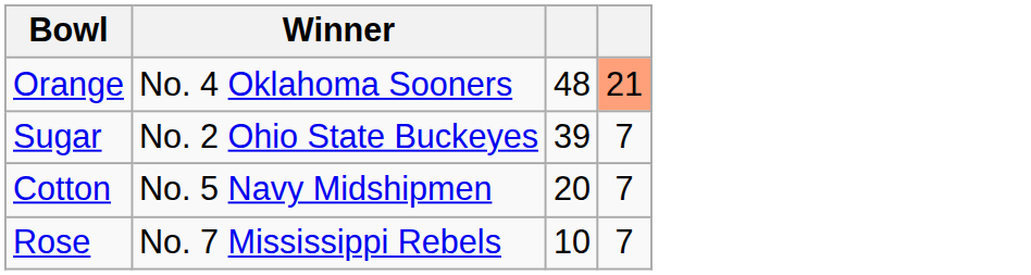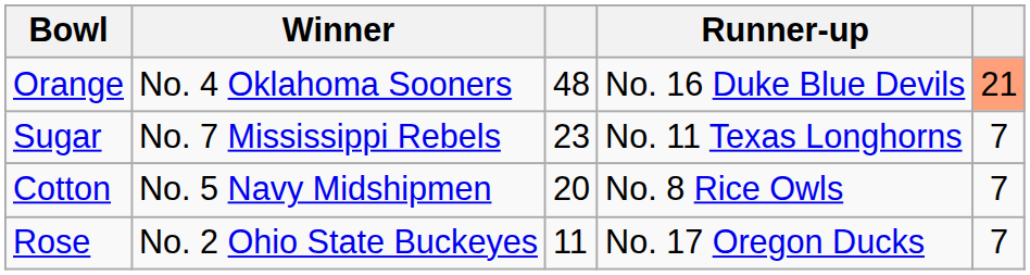 <table class="wikitable">
 <tr>
 <th>Bowl</th>
 <th>Winner</th>
 <th></th>
+<th>Runner-up</th>
 <th></th>
 </tr>
 <tr>
 <td><a href='#'>Orange</a></td>
 <td>No. 4 <a href='#'>Oklahoma Sooners</a></td>
 <td>48</td>
+<td>No. 16 <a href='#'>Duke Blue Devils</a></td>
 <td style="background: lightsalmon;">21</td>
 </tr>
 <tr>
 <td><a href='#'>Sugar</a></td>
-<td>No. 2 <a href='#'>Ohio State Buckeyes</a></td>
-<td>39</td>
+<td>No. 7 <a href='#'>Mississippi Rebels</a></td>
+<td>23</td>
+<td>No. 11 <a href='#'>Texas Longhorns</a></td>
 <td align=center>7</td>
 </tr>
 <tr>
 <td><a href='#'>Cotton</a></td>
 <td>No. 5 <a href='#'>Navy Midshipmen</a></td>
 <td>20</td>
+<td>No. 8 <a href='#'>Rice Owls</a></td>
 <td align=center>7</td>
 </tr>
 <tr>
 <td><a href='#'>Rose</a></td>
-<td>No. 7 <a href='#'>Mississippi Rebels</a></td>
-<td>10</td>
+<td>No. 2 <a href='#'>Ohio State Buckeyes</a></td>
+<td>11</td>
+<td>No. 17 <a href='#'>Oregon Ducks</a></td>
 <td align=center>7</td>
 </tr>
 </table>
